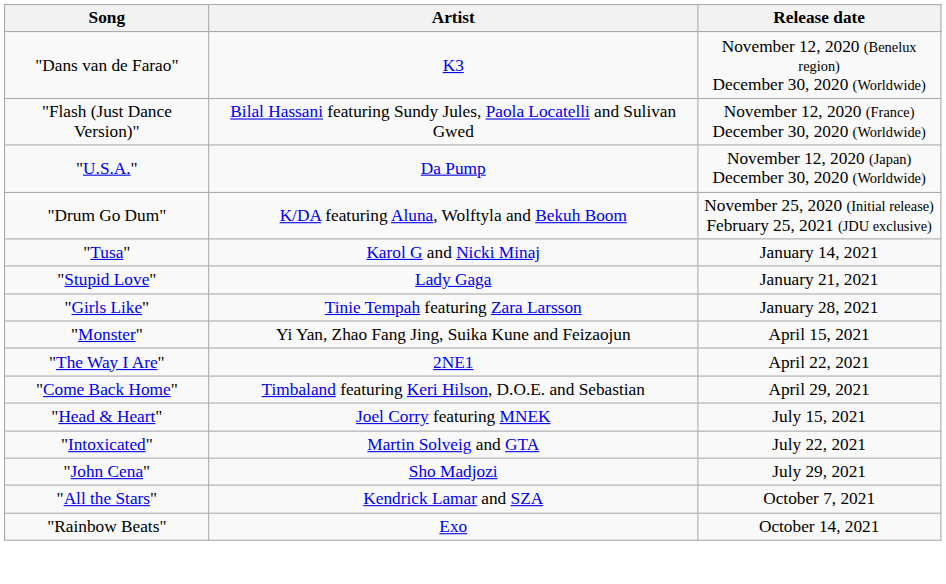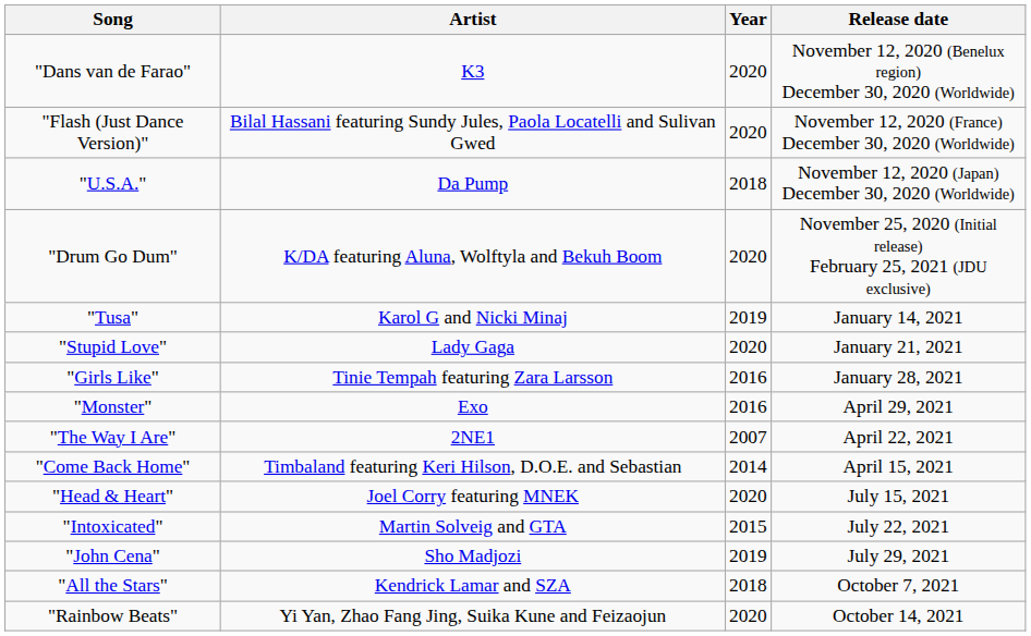 <table class="wikitable sortable" style="text-align:center;">
 <tr>
 <th scope="col">Song</th>
 <th scope="col">Artist</th>
+<th scope="col">Year</th>
 <th scope="col">Release date</th>
 </tr>
 <tr>
 <td>"Dans van de Farao"</td>
 <td><a href='#'>K3</a></td>
+<td>2020</td>
 <td>November 12, 2020 <small>(Benelux region)</small><br>December 30, 2020 <small>(Worldwide)</small></td>
 </tr>
 <tr>
 <td>"Flash (Just Dance Version)"</td>
 <td><a href='#'>Bilal Hassani</a> featuring Sundy Jules, <a href='#'>Paola Locatelli</a> and Sulivan Gwed</td>
+<td>2020</td>
 <td>November 12, 2020 <small>(France)</small><br>December 30, 2020 <small>(Worldwide)</small></td>
 </tr>
 <tr>
 <td>"<a href='#'>U.S.A.</a>"</td>
 <td><a href='#'>Da Pump</a></td>
+<td>2018</td>
 <td>November 12, 2020 <small>(Japan)</small><br> December 30, 2020 <small>(Worldwide)</small></td>
 </tr>
 <tr>
 <td>"Drum Go Dum"</td>
 <td><a href='#'>K/DA</a> featuring <a href='#'>Aluna</a>, Wolftyla and <a href='#'>Bekuh Boom</a></td>
+<td>2020</td>
 <td>November 25, 2020 <small>(Initial release)</small><br>February 25, 2021 <small>(JDU exclusive)</small></td>
 </tr>
 <tr>
 <td>"<a href='#'>Tusa</a>"</td>
 <td><a href='#'>Karol G</a> and <a href='#'>Nicki Minaj</a></td>
+<td>2019</td>
 <td>January 14, 2021</td>
 </tr>
 <tr>
 <td>"<a href='#'>Stupid Love</a>"</td>
 <td><a href='#'>Lady Gaga</a></td>
+<td>2020</td>
 <td>January 21, 2021</td>
 </tr>
 <tr>
 <td>"<a href='#'>Girls Like</a>"</td>
 <td><a href='#'>Tinie Tempah</a> featuring <a href='#'>Zara Larsson</a></td>
+<td>2016</td>
 <td>January 28, 2021</td>
 </tr>
 <tr>
 <td>"<a href='#'>Monster</a>"</td>
-<td>Yi Yan, Zhao Fang Jing, Suika Kune and Feizaojun</td>
-<td>April 15, 2021</td>
+<td><a href='#'>Exo</a></td>
+<td>2016</td>
+<td>April 29, 2021</td>
 </tr>
 <tr>
 <td>"<a href='#'>The Way I Are</a>"</td>
 <td><a href='#'>2NE1</a></td>
+<td>2007</td>
 <td>April 22, 2021</td>
 </tr>
 <tr>
 <td>"<a href='#'>Come Back Home</a>"</td>
 <td><a href='#'>Timbaland</a> featuring <a href='#'>Keri Hilson</a>, D.O.E. and Sebastian</td>
-<td>April 29, 2021</td>
+<td>2014</td>
+<td>April 15, 2021</td>
 </tr>
 <tr>
 <td>"<a href='#'>Head & Heart</a>"</td>
 <td><a href='#'>Joel Corry</a> featuring <a href='#'>MNEK</a></td>
+<td>2020</td>
 <td>July 15, 2021</td>
 </tr>
 <tr>
 <td>"<a href='#'>Intoxicated</a>"</td>
 <td><a href='#'>Martin Solveig</a> and <a href='#'>GTA</a></td>
+<td>2015</td>
 <td>July 22, 2021</td>
 </tr>
 <tr>
 <td>"<a href='#'>John Cena</a>"</td>
 <td><a href='#'>Sho Madjozi</a></td>
+<td>2019</td>
 <td>July 29, 2021</td>
 </tr>
 <tr>
 <td>"<a href='#'>All the Stars</a>"</td>
 <td><a href='#'>Kendrick Lamar</a> and <a href='#'>SZA</a></td>
+<td>2018</td>
 <td>October 7, 2021</td>
 </tr>
 <tr>
 <td>"Rainbow Beats"</td>
-<td><a href='#'>Exo</a></td>
+<td>Yi Yan, Zhao Fang Jing, Suika Kune and Feizaojun</td>
+<td>2020</td>
 <td>October 14, 2021</td>
 </tr>
 </table>
